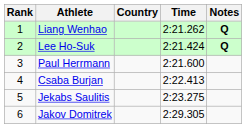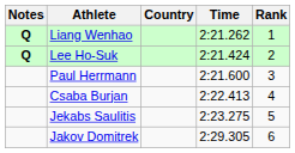 <table class="wikitable sortable" style="text-align:center">
 <tr>
-<th>Rank</th>
+<th>Notes</th>
 <th>Athlete</th>
 <th>Country</th>
 <th>Time</th>
-<th>Notes</th>
+<th>Rank</th>
 </tr>
 <tr bgcolor="#ccffcc">
-<td>1</td>
+<td><strong>Q</strong></td>
 <td align=left><a href='#'>Liang Wenhao</a></td>
 <td align=left></td>
 <td>2:21.262</td>
-<td><strong>Q</strong></td>
+<td>1</td>
 </tr>
 <tr bgcolor="#ccffcc">
-<td>2</td>
+<td><strong>Q</strong></td>
 <td align=left><a href='#'>Lee Ho-Suk</a></td>
 <td align=left></td>
 <td>2:21.424</td>
-<td><strong>Q</strong></td>
+<td>2</td>
 </tr>
 <tr>
-<td>3</td>
+<td></td>
 <td align=left><a href='#'>Paul Herrmann</a></td>
 <td align=left></td>
 <td>2:21.600</td>
-<td></td>
+<td>3</td>
 </tr>
 <tr>
-<td>4</td>
+<td></td>
 <td align=left><a href='#'>Csaba Burjan</a></td>
 <td align=left></td>
 <td>2:22.413</td>
-<td></td>
+<td>4</td>
 </tr>
 <tr>
-<td>5</td>
+<td></td>
 <td align=left><a href='#'>Jekabs Saulitis</a></td>
 <td align=left></td>
 <td>2:23.275</td>
-<td></td>
+<td>5</td>
 </tr>
 <tr>
-<td>6</td>
+<td></td>
 <td align=left><a href='#'>Jakov Domitrek</a></td>
 <td align=left></td>
 <td>2:29.305</td>
-<td></td>
+<td>6</td>
 </tr>
 </table>
